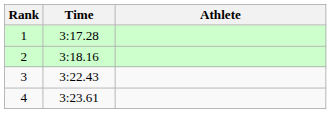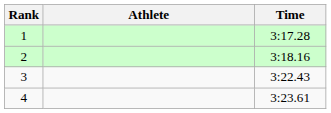 <table class=wikitable style="text-align:center">
 <tr>
 <th width=40>Rank</th>
+<th width=250>Athlete</th>
 <th width=80>Time</th>
-<th width=250>Athlete</th>
 </tr>
 <tr bgcolor="ccffcc">
 <td>1</td>
+<td align=left></td>
 <td>3:17.28</td>
-<td align=left></td>
 </tr>
 <tr bgcolor="ccffcc">
 <td>2</td>
+<td align=left></td>
 <td>3:18.16</td>
-<td align=left></td>
 </tr>
 <tr>
 <td>3</td>
+<td align=left></td>
 <td>3:22.43</td>
-<td align=left></td>
 </tr>
 <tr>
 <td>4</td>
+<td align=left></td>
 <td>3:23.61</td>
-<td align=left></td>
 </tr>
 </table>
